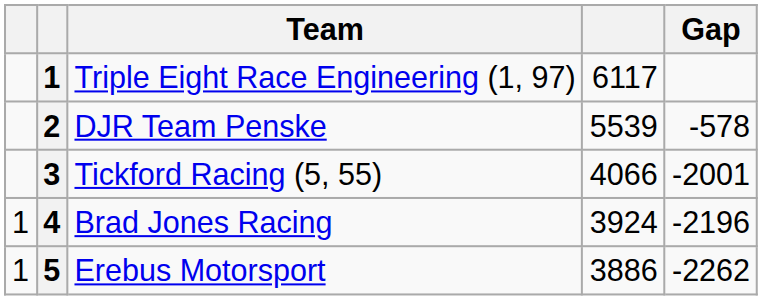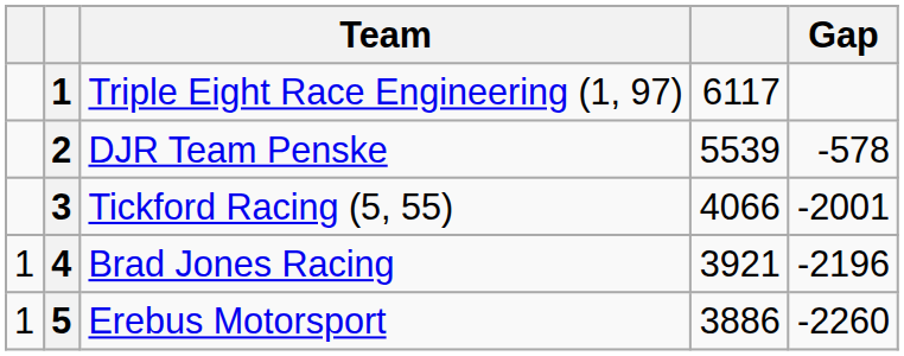 <table class="wikitable" style="font-size: 95%;">
 <tr>
 <th></th>
 <th></th>
 <th>Team</th>
 <th></th>
 <th>Gap</th>
 </tr>
 <tr>
 <td align="left"></td>
 <th>1</th>
 <td><a href='#'>Triple Eight Race Engineering</a> (1, 97)</td>
 <td align="right">6117</td>
 <td align="right"></td>
 </tr>
 <tr>
 <td align="left"></td>
 <th>2</th>
 <td><a href='#'>DJR Team Penske</a></td>
 <td align="right">5539</td>
 <td align="right">-578</td>
 </tr>
 <tr>
 <td align="left"></td>
 <th>3</th>
 <td><a href='#'>Tickford Racing</a> (5, 55)</td>
 <td align="right">4066</td>
 <td align="right">-2001</td>
 </tr>
 <tr>
 <td align="left"> 1</td>
 <th>4</th>
 <td><a href='#'>Brad Jones Racing</a></td>
-<td align="right">3924</td>
+<td align="right">3921</td>
 <td align="right">-2196</td>
 </tr>
 <tr>
 <td align="left"> 1</td>
 <th>5</th>
 <td><a href='#'>Erebus Motorsport</a></td>
 <td align="right">3886</td>
-<td align="right">-2262</td>
+<td align="right">-2260</td>
 </tr>
 </table>
